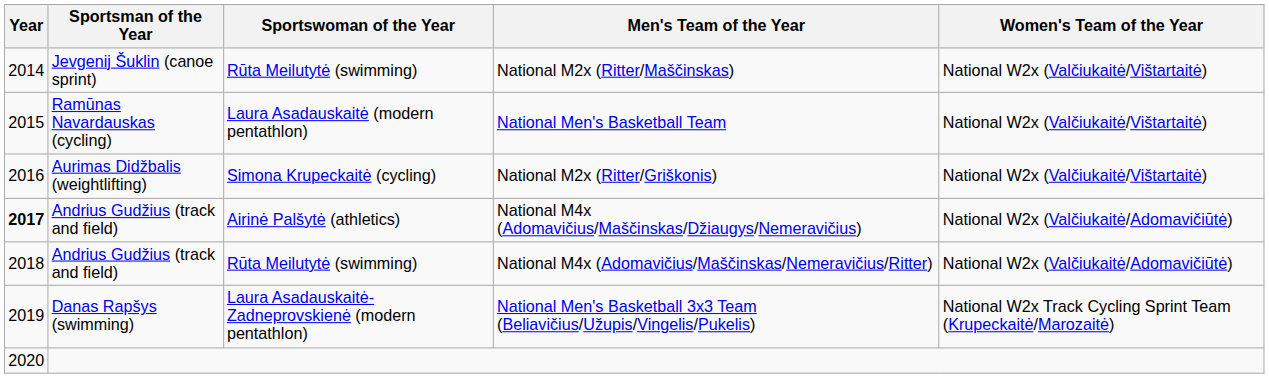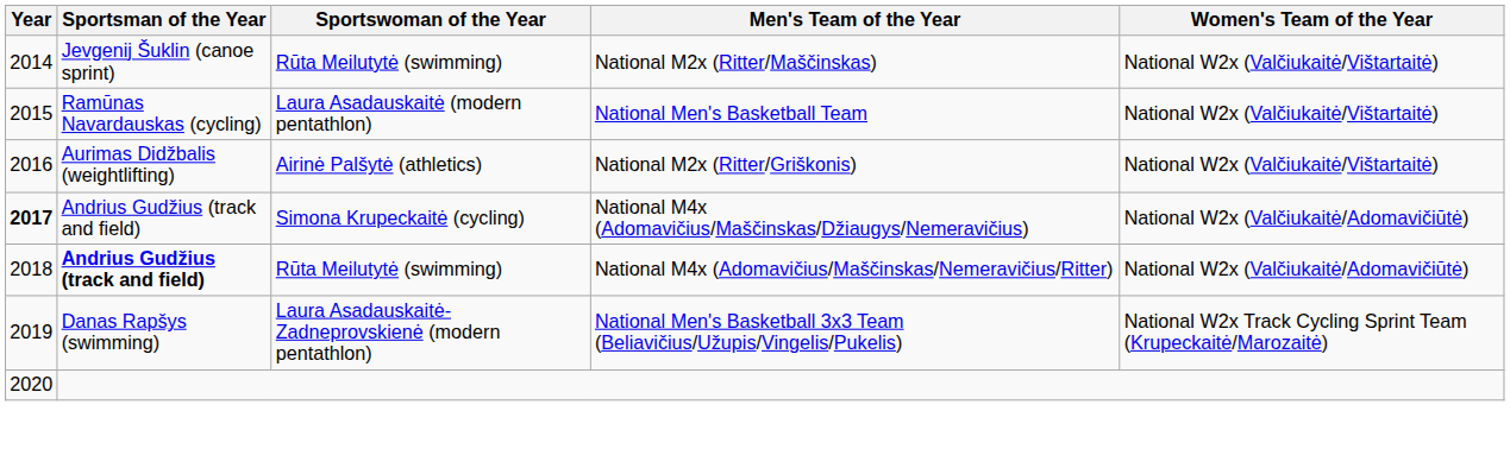 <table class="wikitable">
 <tr>
 <th>Year</th>
 <th>Sportsman of the Year</th>
 <th>Sportswoman of the Year</th>
 <th>Men's Team of the Year</th>
 <th>Women's Team of the Year</th>
 </tr>
 <tr>
 <td>2014</td>
 <td><a href='#'>Jevgenij Šuklin</a> (canoe sprint)</td>
 <td><a href='#'>Rūta Meilutytė</a> (swimming)</td>
 <td>National M2x (<a href='#'>Ritter</a>/<a href='#'>Maščinskas</a>)</td>
 <td>National W2x (<a href='#'>Valčiukaitė</a>/<a href='#'>Vištartaitė</a>)</td>
 </tr>
 <tr>
 <td>2015</td>
 <td><a href='#'>Ramūnas Navardauskas</a> (cycling)</td>
 <td><a href='#'>Laura Asadauskaitė</a> (modern pentathlon)</td>
 <td><a href='#'>National Men's Basketball Team</a></td>
 <td>National W2x (<a href='#'>Valčiukaitė</a>/<a href='#'>Vištartaitė</a>)</td>
 </tr>
 <tr>
 <td>2016</td>
 <td><a href='#'>Aurimas Didžbalis</a> (weightlifting)</td>
-<td><a href='#'>Simona Krupeckaitė</a> (cycling)</td>
+<td><a href='#'>Airinė Palšytė</a> (athletics)</td>
 <td>National M2x (<a href='#'>Ritter</a>/<a href='#'>Griškonis</a>)</td>
 <td>National W2x (<a href='#'>Valčiukaitė</a>/<a href='#'>Vištartaitė</a>)</td>
 </tr>
 <tr>
 <td><strong>2017</strong></td>
 <td><a href='#'>Andrius Gudžius</a> (track and field)</td>
-<td><a href='#'>Airinė Palšytė</a> (athletics)</td>
+<td><a href='#'>Simona Krupeckaitė</a> (cycling)</td>
 <td>National M4x (<a href='#'>Adomavičius</a>/<a href='#'>Maščinskas</a>/<a href='#'>Džiaugys</a>/<a href='#'>Nemeravičius</a>)</td>
 <td>National W2x (<a href='#'>Valčiukaitė</a>/<a href='#'>Adomavičiūtė</a>)</td>
 </tr>
 <tr>
 <td>2018</td>
-<td><a href='#'>Andrius Gudžius</a> (track and field)</td>
+<td><strong><a href='#'>Andrius Gudžius</a> (track and field)</strong></td>
 <td><a href='#'>Rūta Meilutytė</a> (swimming)</td>
 <td>National M4x (<a href='#'>Adomavičius</a>/<a href='#'>Maščinskas</a>/<a href='#'>Nemeravičius</a>/<a href='#'>Ritter</a>)</td>
 <td>National W2x (<a href='#'>Valčiukaitė</a>/<a href='#'>Adomavičiūtė</a>)</td>
 </tr>
 <tr>
 <td>2019</td>
 <td><a href='#'>Danas Rapšys</a> (swimming)</td>
 <td><a href='#'>Laura Asadauskaitė-Zadneprovskienė</a> (modern pentathlon)</td>
 <td><a href='#'>National Men's Basketball 3x3 Team</a> (<a href='#'>Beliavičius</a>/<a href='#'>Užupis</a>/<a href='#'>Vingelis</a>/<a href='#'>Pukelis</a>)</td>
 <td>National W2x Track Cycling Sprint Team (<a href='#'>Krupeckaitė</a>/<a href='#'>Marozaitė</a>)</td>
 </tr>
 <tr>
 <td>2020</td>
 <td colspan=4></td>
 </tr>
 </table>
